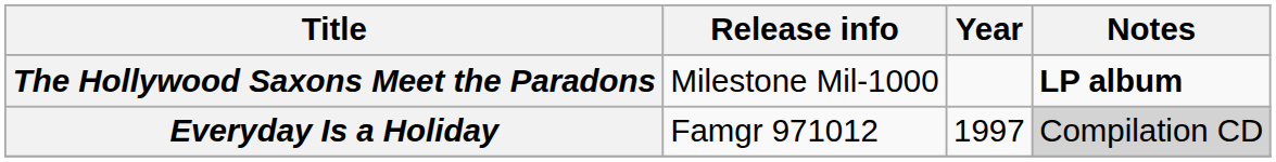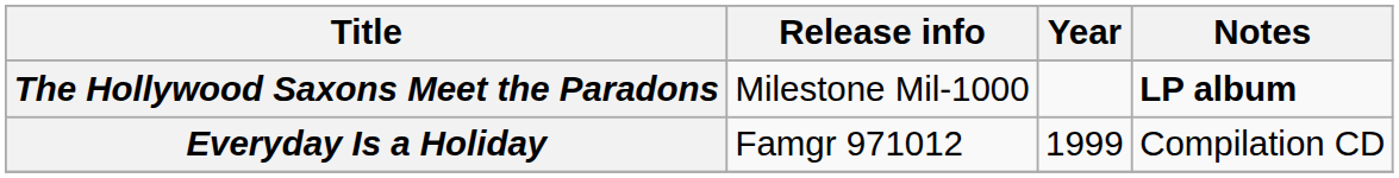 <table class="wikitable plainrowheaders sortable">
 <tr>
 <th scope="col">Title</th>
 <th scope="col">Release info</th>
 <th scope="col">Year</th>
 <th scope="col" class="unsortable">Notes</th>
 </tr>
 <tr>
 <th scope="row"><em>The Hollywood Saxons Meet the Paradons</em></th>
 <td>Milestone Mil-1000</td>
 <td></td>
 <td><strong>LP album</strong></td>
 </tr>
 <tr>
 <th scope="row"><em>Everyday Is a Holiday</em></th>
 <td>Famgr 971012</td>
-<td>1997</td>
-<td style="background: lightgrey;">Compilation CD</td>
+<td>1999</td>
+<td>Compilation CD</td>
 </tr>
 <tr>
 </tr>
 </table>
